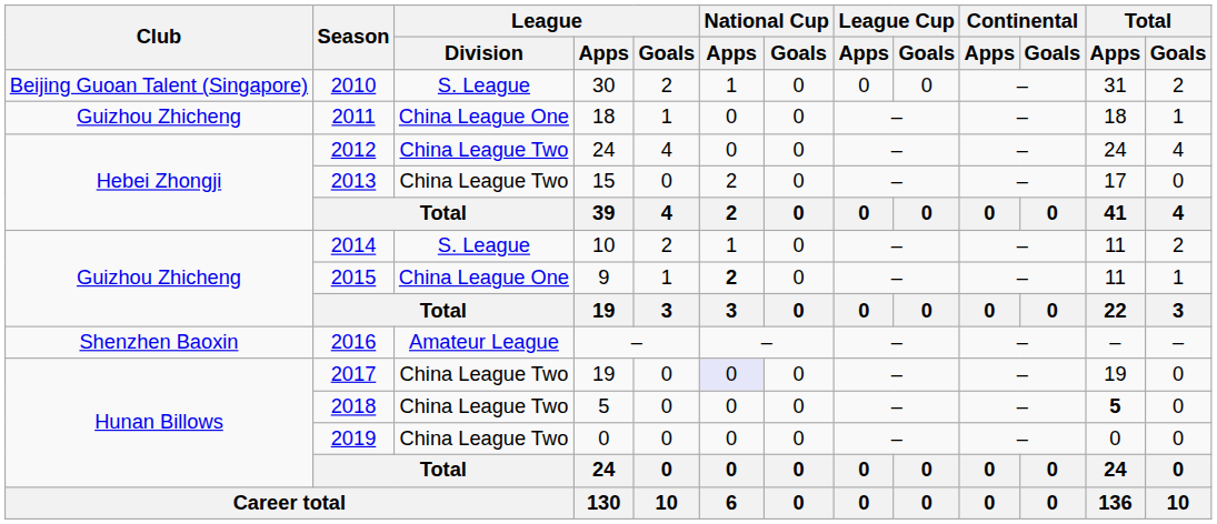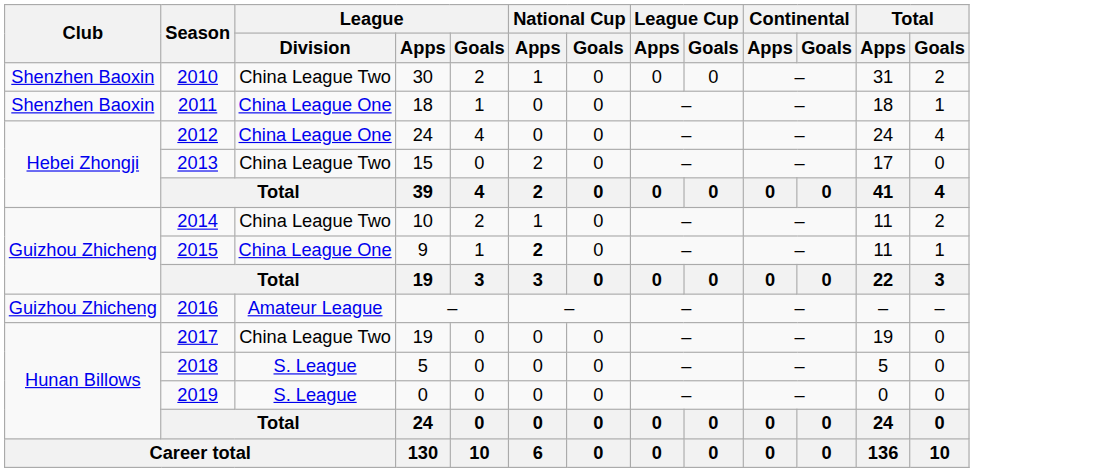 <table class="wikitable" style="text-align: center">
 <tr>
 <th rowspan="2">Club</th>
 <th rowspan="2">Season</th>
 <th colspan="3">League</th>
 <th colspan="2">National Cup</th>
 <th colspan="2">League Cup</th>
 <th colspan="2">Continental</th>
 <th colspan="2">Total</th>
 </tr>
 <tr>
 <th>Division</th>
 <th>Apps</th>
 <th>Goals</th>
 <th>Apps</th>
 <th>Goals</th>
 <th>Apps</th>
 <th>Goals</th>
 <th>Apps</th>
 <th>Goals</th>
 <th>Apps</th>
 <th>Goals</th>
 </tr>
 <tr>
-<td><a href='#'>Beijing Guoan Talent (Singapore)</a></td>
+<td><a href='#'>Shenzhen Baoxin</a></td>
 <td><a href='#'>2010</a></td>
-<td><a href='#'>S. League</a></td>
+<td>China League Two</td>
 <td>30</td>
 <td>2</td>
 <td>1</td>
 <td>0</td>
 <td>0</td>
 <td>0</td>
 <td colspan="2">–</td>
 <td>31</td>
 <td>2</td>
 </tr>
 <tr>
-<td><a href='#'>Guizhou Zhicheng</a></td>
+<td><a href='#'>Shenzhen Baoxin</a></td>
 <td><a href='#'>2011</a></td>
 <td><a href='#'>China League One</a></td>
 <td>18</td>
 <td>1</td>
 <td>0</td>
 <td>0</td>
 <td colspan="2">–</td>
 <td colspan="2">–</td>
 <td>18</td>
 <td>1</td>
 </tr>
 <tr>
 <td rowspan=3><a href='#'>Hebei Zhongji</a></td>
 <td><a href='#'>2012</a></td>
-<td><a href='#'>China League Two</a></td>
+<td><a href='#'>China League One</a></td>
 <td>24</td>
 <td>4</td>
 <td>0</td>
 <td>0</td>
 <td colspan="2">–</td>
 <td colspan="2">–</td>
 <td>24</td>
 <td>4</td>
 </tr>
 <tr>
 <td><a href='#'>2013</a></td>
 <td>China League Two</td>
 <td>15</td>
 <td>0</td>
 <td>2</td>
 <td>0</td>
 <td colspan="2">–</td>
 <td colspan="2">–</td>
 <td>17</td>
 <td>0</td>
 </tr>
 <tr>
 <th colspan="2"><strong>Total</strong></th>
 <th>39</th>
 <th>4</th>
 <th>2</th>
 <th>0</th>
 <th>0</th>
 <th>0</th>
 <th>0</th>
 <th>0</th>
 <th>41</th>
 <th>4</th>
 </tr>
 <tr>
 <td rowspan=3><a href='#'>Guizhou Zhicheng</a></td>
 <td><a href='#'>2014</a></td>
-<td><a href='#'>S. League</a></td>
+<td>China League Two</td>
 <td>10</td>
 <td>2</td>
 <td>1</td>
 <td>0</td>
 <td colspan="2">–</td>
 <td colspan="2">–</td>
 <td>11</td>
 <td>2</td>
 </tr>
 <tr>
 <td><a href='#'>2015</a></td>
 <td><a href='#'>China League One</a></td>
 <td>9</td>
 <td>1</td>
 <td><strong>2</strong></td>
 <td>0</td>
 <td colspan="2">–</td>
 <td colspan="2">–</td>
 <td>11</td>
 <td>1</td>
 </tr>
 <tr>
 <th colspan="2"><strong>Total</strong></th>
 <th>19</th>
 <th>3</th>
 <th>3</th>
 <th>0</th>
 <th>0</th>
 <th>0</th>
 <th>0</th>
 <th>0</th>
 <th>22</th>
 <th>3</th>
 </tr>
 <tr>
-<td><a href='#'>Shenzhen Baoxin</a></td>
+<td><a href='#'>Guizhou Zhicheng</a></td>
 <td><a href='#'>2016</a></td>
 <td><a href='#'>Amateur League</a></td>
 <td colspan="2">–</td>
 <td colspan="2">–</td>
 <td colspan="2">–</td>
 <td colspan="2">–</td>
 <td>–</td>
 <td>–</td>
 </tr>
 <tr>
 <td rowspan=4><a href='#'>Hunan Billows</a></td>
 <td><a href='#'>2017</a></td>
 <td>China League Two</td>
 <td>19</td>
 <td>0</td>
-<td style="background: lavender;">0</td>
+<td>0</td>
 <td>0</td>
 <td colspan="2">–</td>
 <td colspan="2">–</td>
 <td>19</td>
 <td>0</td>
 </tr>
 <tr>
 <td><a href='#'>2018</a></td>
-<td>China League Two</td>
+<td><a href='#'>S. League</a></td>
 <td>5</td>
 <td>0</td>
 <td>0</td>
 <td>0</td>
 <td colspan="2">–</td>
 <td colspan="2">–</td>
-<td><strong>5</strong></td>
+<td>5</td>
 <td>0</td>
 </tr>
 <tr>
 <td><a href='#'>2019</a></td>
-<td>China League Two</td>
+<td><a href='#'>S. League</a></td>
 <td>0</td>
 <td>0</td>
 <td>0</td>
 <td>0</td>
 <td colspan="2">–</td>
 <td colspan="2">–</td>
 <td>0</td>
 <td>0</td>
 </tr>
 <tr>
 <th colspan="2"><strong>Total</strong></th>
 <th>24</th>
 <th>0</th>
 <th>0</th>
 <th>0</th>
 <th>0</th>
 <th>0</th>
 <th>0</th>
 <th>0</th>
 <th>24</th>
 <th>0</th>
 </tr>
 <tr>
 <th colspan=3>Career total</th>
 <th>130</th>
 <th>10</th>
 <th>6</th>
 <th>0</th>
 <th>0</th>
 <th>0</th>
 <th>0</th>
 <th>0</th>
 <th>136</th>
 <th>10</th>
 </tr>
 </table>
